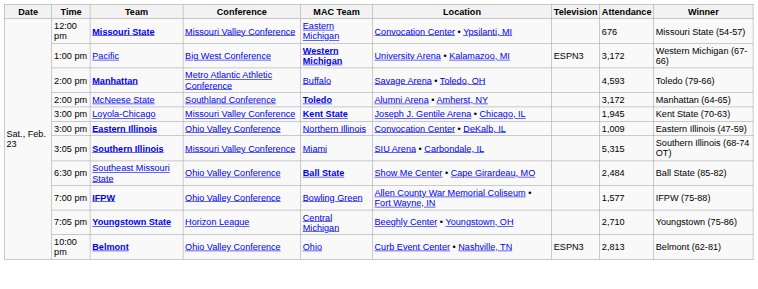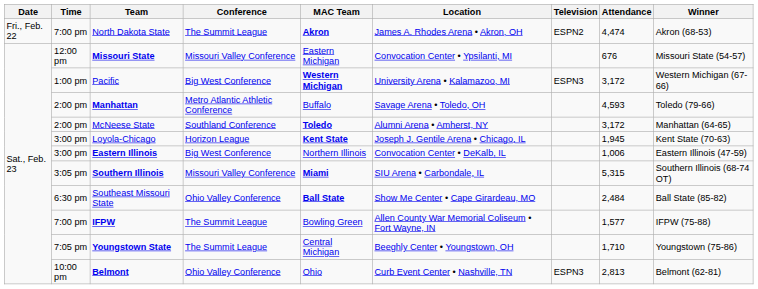 <table class="wikitable" style="font-size: 95%">
 <tr align="center">
 <th>Date</th>
 <th>Time</th>
 <th>Team</th>
 <th>Conference</th>
 <th>MAC Team</th>
 <th>Location</th>
 <th>Television</th>
 <th>Attendance</th>
 <th>Winner</th>
+</tr>
+<tr>
+<td>Fri., Feb. 22</td>
+<td>7:00 pm</td>
+<td><a href='#'>North Dakota State</a></td>
+<td><a href='#'>The Summit League</a></td>
+<td><strong><a href='#'>Akron</a></strong></td>
+<td><a href='#'>James A. Rhodes Arena</a> • <a href='#'>Akron, OH</a></td>
+<td>ESPN2</td>
+<td>4,474</td>
+<td>Akron (68-53)</td>
 </tr>
 <tr>
 <td rowspan=11>Sat., Feb. 23</td>
 <td>12:00 pm</td>
 <td><strong><a href='#'>Missouri State</a></strong></td>
 <td><a href='#'>Missouri Valley Conference</a></td>
 <td><a href='#'>Eastern Michigan</a></td>
 <td><a href='#'>Convocation Center</a> • <a href='#'>Ypsilanti, MI</a></td>
 <td></td>
 <td>676</td>
 <td>Missouri State (54-57)</td>
 </tr>
 <tr>
 <td>1:00 pm</td>
 <td><a href='#'>Pacific</a></td>
 <td><a href='#'>Big West Conference</a></td>
 <td><strong><a href='#'>Western Michigan</a></strong></td>
 <td><a href='#'>University Arena</a> • <a href='#'>Kalamazoo, MI</a></td>
 <td>ESPN3</td>
 <td>3,172</td>
 <td>Western Michigan (67-66)</td>
 </tr>
 <tr>
 <td>2:00 pm</td>
 <td><strong><a href='#'>Manhattan</a></strong></td>
 <td><a href='#'>Metro Atlantic Athletic Conference</a></td>
 <td><a href='#'>Buffalo</a></td>
 <td><a href='#'>Savage Arena</a> • <a href='#'>Toledo, OH</a></td>
 <td></td>
 <td>4,593</td>
 <td>Toledo (79-66)</td>
 </tr>
 <tr>
 <td>2:00 pm</td>
 <td><a href='#'>McNeese State</a></td>
 <td><a href='#'>Southland Conference</a></td>
 <td><strong><a href='#'>Toledo</a></strong></td>
 <td><a href='#'>Alumni Arena</a> • <a href='#'>Amherst, NY</a></td>
 <td></td>
 <td>3,172</td>
 <td>Manhattan (64-65)</td>
 </tr>
 <tr>
 <td>3:00 pm</td>
 <td><a href='#'>Loyola-Chicago</a></td>
-<td><a href='#'>Missouri Valley Conference</a></td>
+<td><a href='#'>Horizon League</a></td>
 <td><strong><a href='#'>Kent State</a></strong></td>
 <td><a href='#'>Joseph J. Gentile Arena</a> • <a href='#'>Chicago, IL</a></td>
 <td></td>
 <td>1,945</td>
 <td>Kent State (70-63)</td>
 </tr>
 <tr>
 <td>3:00 pm</td>
 <td><strong><a href='#'>Eastern Illinois</a></strong></td>
-<td><a href='#'>Ohio Valley Conference</a></td>
+<td><a href='#'>Big West Conference</a></td>
 <td><a href='#'>Northern Illinois</a></td>
 <td><a href='#'>Convocation Center</a> • <a href='#'>DeKalb, IL</a></td>
 <td></td>
-<td>1,009</td>
+<td>1,006</td>
 <td>Eastern Illinois (47-59)</td>
 </tr>
 <tr>
 <td>3:05 pm</td>
 <td><strong><a href='#'>Southern Illinois</a></strong></td>
 <td><a href='#'>Missouri Valley Conference</a></td>
-<td><a href='#'>Miami</a></td>
+<td><strong><a href='#'>Miami</a></strong></td>
 <td><a href='#'>SIU Arena</a> • <a href='#'>Carbondale, IL</a></td>
 <td></td>
 <td>5,315</td>
 <td>Southern Illinois (68-74 OT)</td>
 </tr>
 <tr>
 <td>6:30 pm</td>
 <td><a href='#'>Southeast Missouri State</a></td>
 <td><a href='#'>Ohio Valley Conference</a></td>
 <td><strong><a href='#'>Ball State</a></strong></td>
 <td><a href='#'>Show Me Center</a> • <a href='#'>Cape Girardeau, MO</a></td>
 <td></td>
 <td>2,484</td>
 <td>Ball State (85-82)</td>
 </tr>
 <tr>
 <td>7:00 pm</td>
 <td><strong><a href='#'>IFPW</a></strong></td>
-<td><a href='#'>Ohio Valley Conference</a></td>
+<td><a href='#'>The Summit League</a></td>
 <td><a href='#'>Bowling Green</a></td>
 <td><a href='#'>Allen County War Memorial Coliseum</a> • <a href='#'>Fort Wayne, IN</a></td>
 <td></td>
 <td>1,577</td>
 <td>IFPW (75-88)</td>
 </tr>
 <tr>
 <td>7:05 pm</td>
 <td><strong><a href='#'>Youngstown State</a></strong></td>
-<td><a href='#'>Horizon League</a></td>
+<td><a href='#'>The Summit League</a></td>
 <td><a href='#'>Central Michigan</a></td>
 <td><a href='#'>Beeghly Center</a> • <a href='#'>Youngstown, OH</a></td>
 <td></td>
-<td>2,710</td>
+<td>1,710</td>
 <td>Youngstown (75-86)</td>
 </tr>
 <tr>
 <td>10:00 pm</td>
 <td><strong><a href='#'>Belmont</a></strong></td>
 <td><a href='#'>Ohio Valley Conference</a></td>
 <td><a href='#'>Ohio</a></td>
 <td><a href='#'>Curb Event Center</a> • <a href='#'>Nashville, TN</a></td>
 <td>ESPN3</td>
 <td>2,813</td>
 <td>Belmont (62-81)</td>
 </tr>
 </table>
